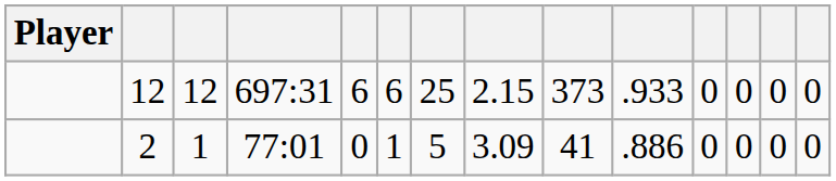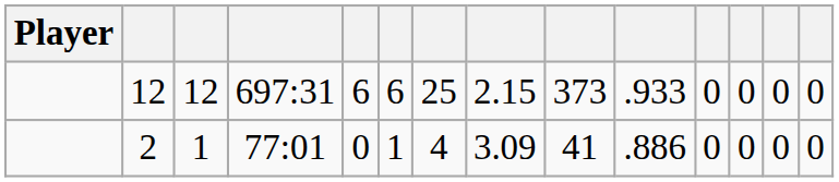 <table class="wikitable sortable" style="text-align:center;">
 <tr>
 <th>Player</th>
 <th></th>
 <th></th>
 <th></th>
 <th></th>
 <th></th>
 <th></th>
 <th></th>
 <th></th>
 <th></th>
 <th></th>
 <th></th>
 <th></th>
 <th></th>
 </tr>
 <tr>
 <td></td>
 <td>12</td>
 <td>12</td>
 <td>697:31</td>
 <td>6</td>
 <td>6</td>
 <td>25</td>
 <td>2.15</td>
 <td>373</td>
 <td>.933</td>
 <td>0</td>
 <td>0</td>
 <td>0</td>
 <td>0</td>
 </tr>
 <tr>
 <td></td>
 <td>2</td>
 <td>1</td>
 <td>77:01</td>
 <td>0</td>
 <td>1</td>
-<td>5</td>
+<td>4</td>
 <td>3.09</td>
 <td>41</td>
 <td>.886</td>
 <td>0</td>
 <td>0</td>
 <td>0</td>
 <td>0</td>
 </tr>
 </table>
